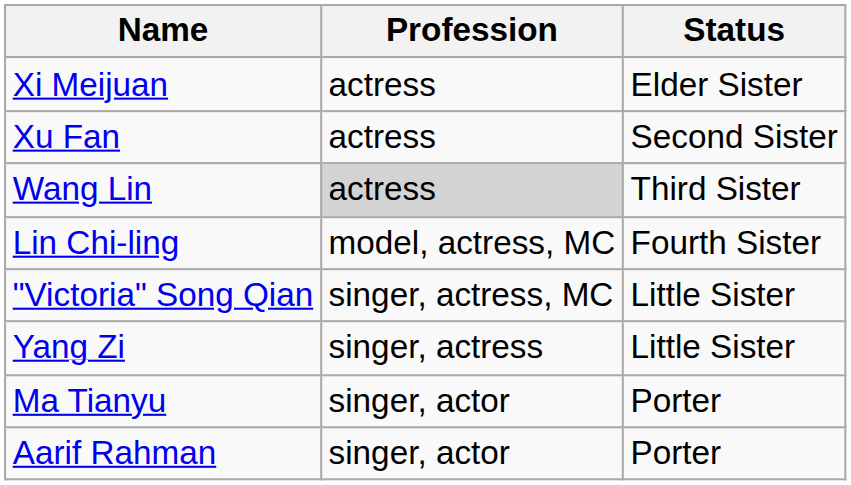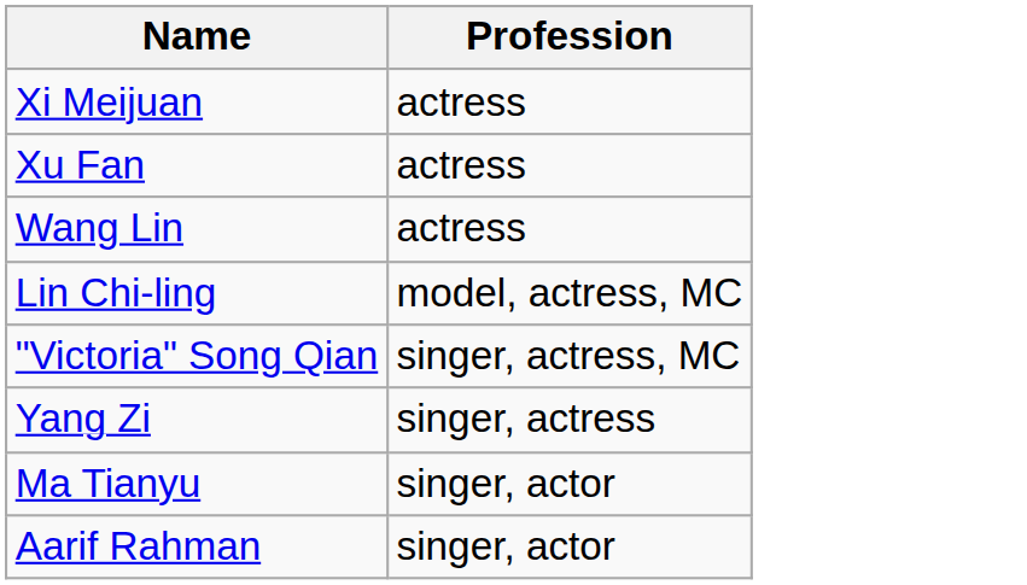 <table class="wikitable">
 <tr>
 <th>Name</th>
 <th>Profession</th>
-<th>Status</th>
 </tr>
 <tr>
 <td><a href='#'>Xi Meijuan</a></td>
 <td>actress</td>
-<td>Elder Sister</td>
 </tr>
 <tr>
 <td><a href='#'>Xu Fan</a></td>
 <td>actress</td>
-<td>Second Sister</td>
 </tr>
 <tr>
 <td><a href='#'>Wang Lin</a></td>
-<td style="background: lightgrey;">actress</td>
-<td>Third Sister</td>
+<td>actress</td>
 </tr>
 <tr>
 <td><a href='#'>Lin Chi-ling</a></td>
 <td>model, actress, MC</td>
-<td>Fourth Sister</td>
 </tr>
 <tr>
 <td><a href='#'>"Victoria" Song Qian</a><br></td>
 <td>singer, actress, MC</td>
-<td>Little Sister</td>
 </tr>
 <tr>
 <td><a href='#'>Yang Zi</a><br></td>
 <td>singer, actress</td>
-<td>Little Sister</td>
 </tr>
 <tr>
 <td><a href='#'>Ma Tianyu</a></td>
 <td>singer, actor</td>
-<td>Porter</td>
 </tr>
 <tr>
 <td><a href='#'>Aarif Rahman</a></td>
 <td>singer, actor</td>
-<td>Porter</td>
 </tr>
 </table>
